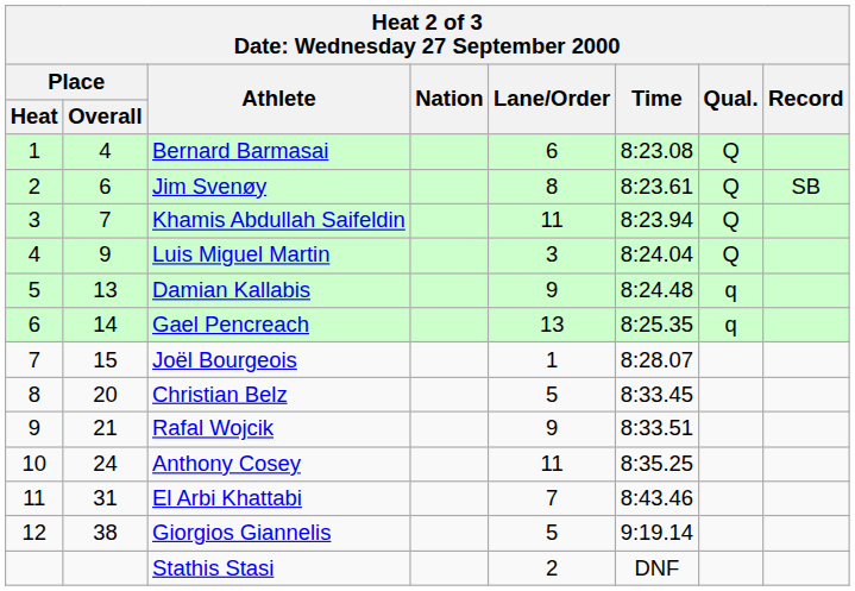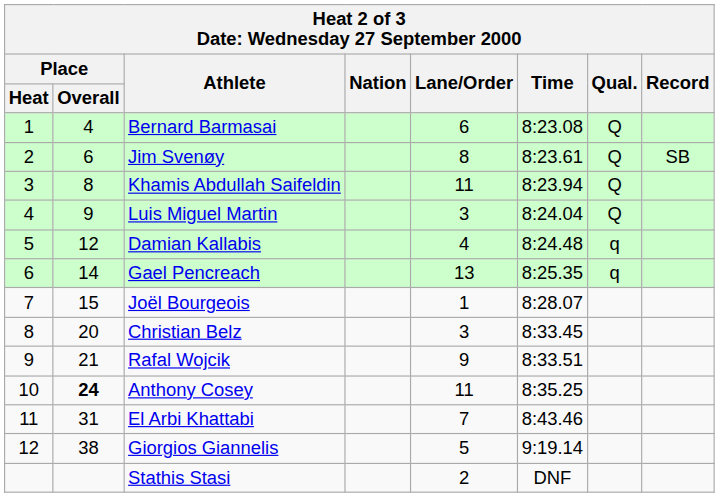 <table class="wikitable sortable">
 <tr>
 <th colspan=8>Heat 2 of 3 <br> Date: Wednesday 27 September 2000 <br></th>
 </tr>
 <tr>
 <th colspan=2>Place</th>
 <th rowspan=2>Athlete</th>
 <th rowspan=2>Nation</th>
 <th rowspan=2>Lane/Order</th>
 <th rowspan=2>Time</th>
 <th rowspan=2>Qual.</th>
 <th rowspan=2>Record</th>
 </tr>
 <tr>
 <th>Heat</th>
 <th>Overall</th>
 </tr>
 <tr style="background:#ccffcc;">
 <td align="center">1</td>
 <td align="center">4</td>
 <td align="left"><a href='#'>Bernard Barmasai</a></td>
 <td align="left"></td>
 <td align="center">6</td>
 <td align="center">8:23.08</td>
 <td align="center">Q</td>
 <td align="center"></td>
 </tr>
 <tr style="background:#ccffcc;">
 <td align="center">2</td>
 <td align="center">6</td>
 <td align="left"><a href='#'>Jim Svenøy</a></td>
 <td align="left"></td>
 <td align="center">8</td>
 <td align="center">8:23.61</td>
 <td align="center">Q</td>
 <td align="center">SB</td>
 </tr>
 <tr style="background:#ccffcc;">
 <td align="center">3</td>
-<td align="center">7</td>
+<td align="center">8</td>
 <td align="left"><a href='#'>Khamis Abdullah Saifeldin</a></td>
 <td align="left"></td>
 <td align="center">11</td>
 <td align="center">8:23.94</td>
 <td align="center">Q</td>
 <td align="center"></td>
 </tr>
 <tr style="background:#ccffcc;">
 <td align="center">4</td>
 <td align="center">9</td>
 <td align="left"><a href='#'>Luis Miguel Martin</a></td>
 <td align="left"></td>
 <td align="center">3</td>
 <td align="center">8:24.04</td>
 <td align="center">Q</td>
 <td align="center"></td>
 </tr>
 <tr style="background:#ccffcc;">
 <td align="center">5</td>
-<td align="center">13</td>
+<td align="center">12</td>
 <td align="left"><a href='#'>Damian Kallabis</a></td>
 <td align="left"></td>
-<td align="center">9</td>
+<td align="center">4</td>
 <td align="center">8:24.48</td>
 <td align="center">q</td>
 <td align="center"></td>
 </tr>
 <tr style="background:#ccffcc;">
 <td align="center">6</td>
 <td align="center">14</td>
 <td align="left"><a href='#'>Gael Pencreach</a></td>
 <td align="left"></td>
 <td align="center">13</td>
 <td align="center">8:25.35</td>
 <td align="center">q</td>
 <td align="center"></td>
 </tr>
 <tr>
 <td align="center">7</td>
 <td align="center">15</td>
 <td align="left"><a href='#'>Joël Bourgeois</a></td>
 <td align="left"></td>
 <td align="center">1</td>
 <td align="center">8:28.07</td>
 <td align="center"></td>
 <td align="center"></td>
 </tr>
 <tr>
 <td align="center">8</td>
 <td align="center">20</td>
 <td align="left"><a href='#'>Christian Belz</a></td>
 <td align="left"></td>
-<td align="center">5</td>
+<td align="center">3</td>
 <td align="center">8:33.45</td>
 <td align="center"></td>
 <td align="center"></td>
 </tr>
 <tr>
 <td align="center">9</td>
 <td align="center">21</td>
 <td align="left"><a href='#'>Rafal Wojcik</a></td>
 <td align="left"></td>
 <td align="center">9</td>
 <td align="center">8:33.51</td>
 <td align="center"></td>
 <td align="center"></td>
 </tr>
 <tr>
 <td align="center">10</td>
-<td align="center">24</td>
+<td align="center"><strong>24</strong></td>
 <td align="left"><a href='#'>Anthony Cosey</a></td>
 <td align="left"></td>
 <td align="center">11</td>
 <td align="center">8:35.25</td>
 <td align="center"></td>
 <td align="center"></td>
 </tr>
 <tr>
 <td align="center">11</td>
 <td align="center">31</td>
 <td align="left"><a href='#'>El Arbi Khattabi</a></td>
 <td align="left"></td>
 <td align="center">7</td>
 <td align="center">8:43.46</td>
 <td align="center"></td>
 <td align="center"></td>
 </tr>
 <tr>
 <td align="center">12</td>
 <td align="center">38</td>
 <td align="left"><a href='#'>Giorgios Giannelis</a></td>
 <td align="left"></td>
 <td align="center">5</td>
 <td align="center">9:19.14</td>
 <td align="center"></td>
 <td align="center"></td>
 </tr>
 <tr>
 <td align="center"></td>
 <td align="center"></td>
 <td align="left"><a href='#'>Stathis Stasi</a></td>
 <td align="left"></td>
 <td align="center">2</td>
 <td align="center">DNF</td>
 <td align="center"></td>
 <td align="center"></td>
 </tr>
 </table>
